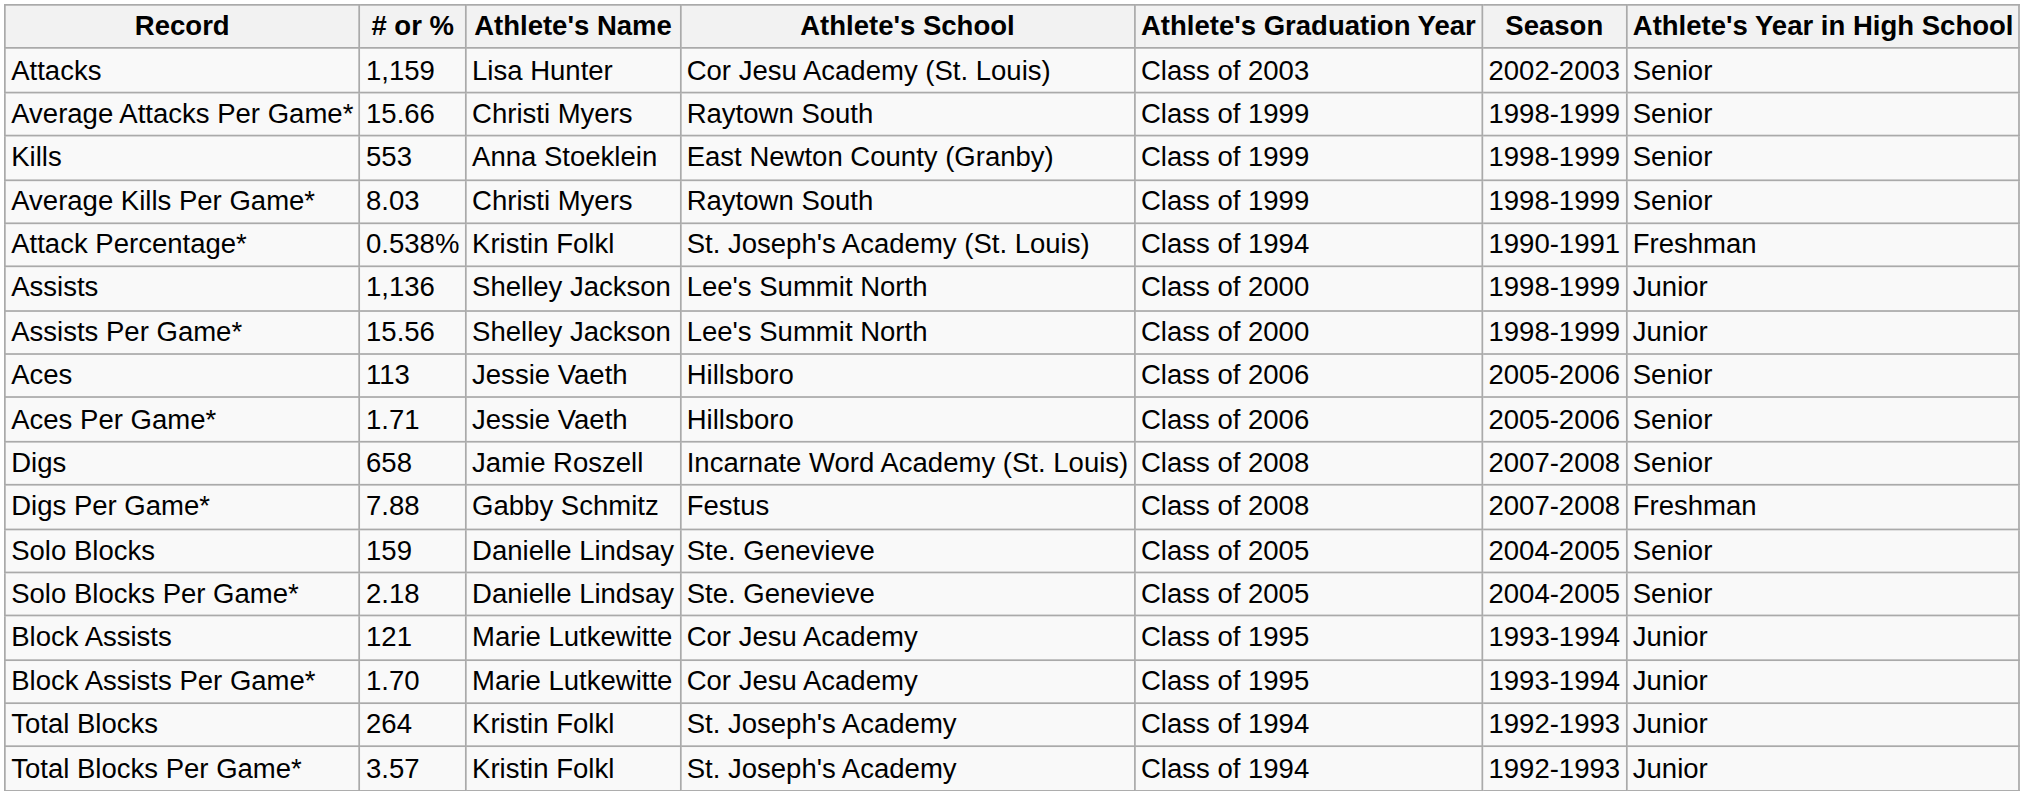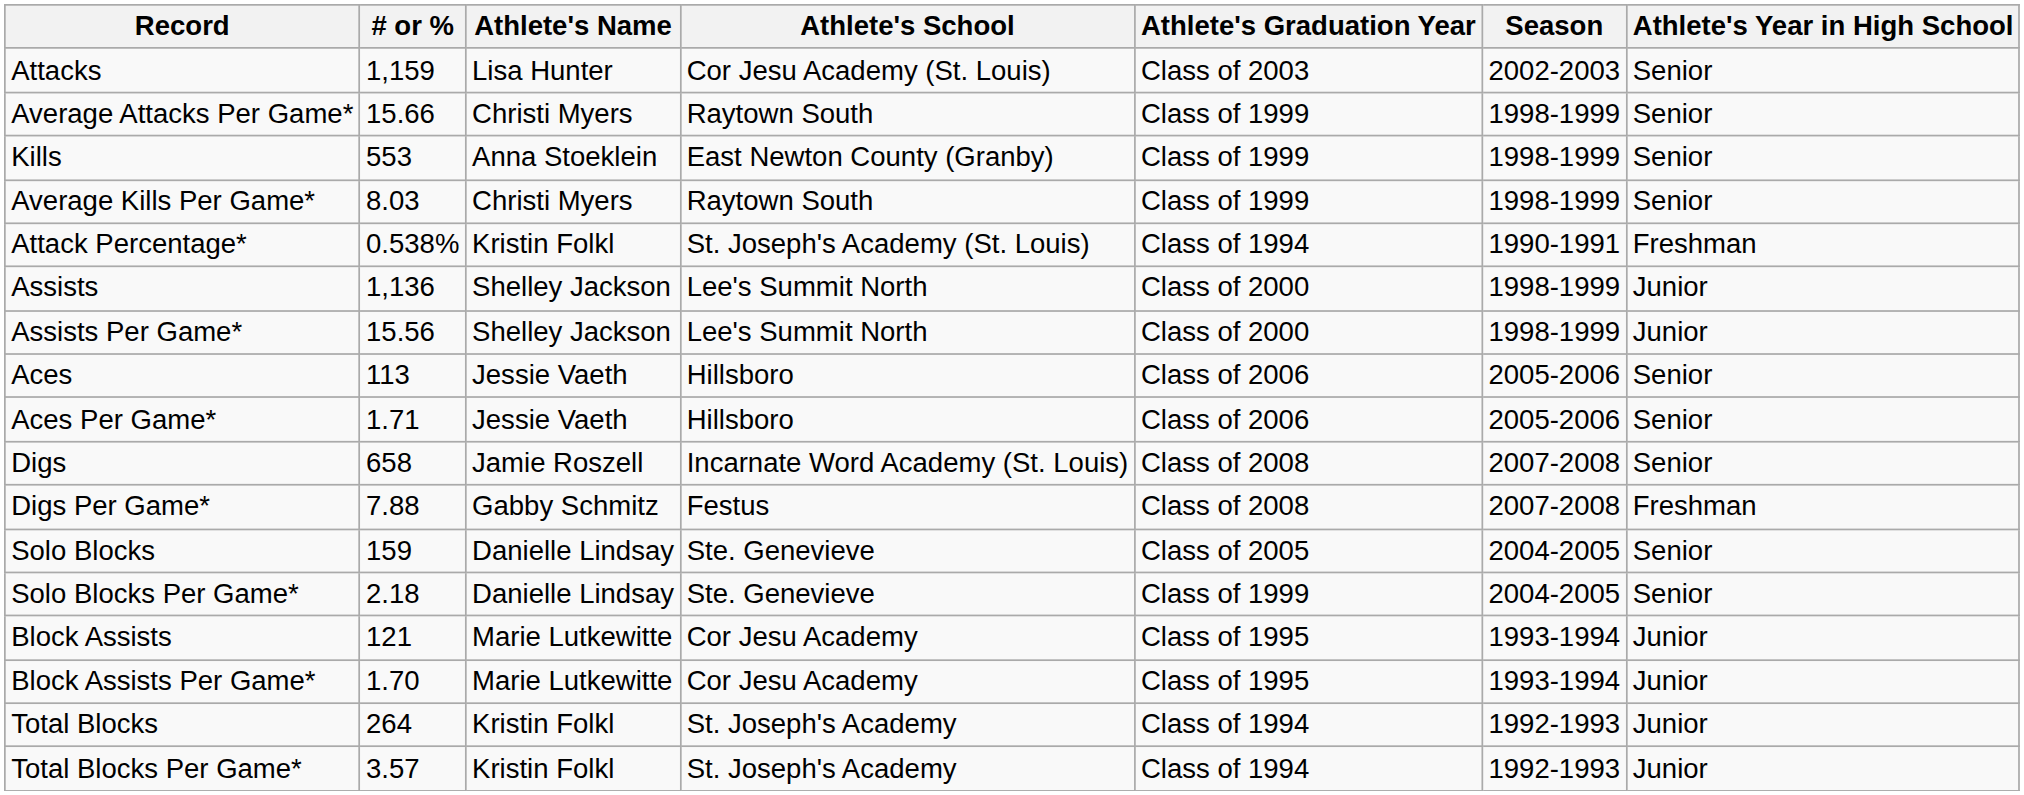 <table class="wikitable sortable" font=90%">
 <tr>
 <th><strong>Record</strong></th>
 <th><strong># or %</strong></th>
 <th><strong>Athlete's Name</strong></th>
 <th><strong>Athlete's School</strong></th>
 <th><strong>Athlete's Graduation Year</strong></th>
 <th><strong>Season</strong></th>
 <th><strong>Athlete's Year in High School</strong></th>
 </tr>
 <tr>
 <td>Attacks</td>
 <td>1,159</td>
 <td>Lisa Hunter</td>
 <td>Cor Jesu Academy (St. Louis)</td>
 <td>Class of 2003</td>
 <td>2002-2003</td>
 <td>Senior</td>
 </tr>
 <tr>
 <td>Average Attacks Per Game*</td>
 <td>15.66</td>
 <td>Christi Myers</td>
 <td>Raytown South</td>
 <td>Class of 1999</td>
 <td>1998-1999</td>
 <td>Senior</td>
 </tr>
 <tr>
 <td>Kills</td>
 <td>553</td>
 <td>Anna Stoeklein</td>
 <td>East Newton County (Granby)</td>
 <td>Class of 1999</td>
 <td>1998-1999</td>
 <td>Senior</td>
 </tr>
 <tr>
 <td>Average Kills Per Game*</td>
 <td>8.03</td>
 <td>Christi Myers</td>
 <td>Raytown South</td>
 <td>Class of 1999</td>
 <td>1998-1999</td>
 <td>Senior</td>
 </tr>
 <tr>
 <td>Attack Percentage*</td>
 <td>0.538%</td>
 <td>Kristin Folkl</td>
 <td>St. Joseph's Academy (St. Louis)</td>
 <td>Class of 1994</td>
 <td>1990-1991</td>
 <td>Freshman</td>
 </tr>
 <tr>
 <td>Assists</td>
 <td>1,136</td>
 <td>Shelley Jackson</td>
 <td>Lee's Summit North</td>
 <td>Class of 2000</td>
 <td>1998-1999</td>
 <td>Junior</td>
 </tr>
 <tr>
 <td>Assists Per Game*</td>
 <td>15.56</td>
 <td>Shelley Jackson</td>
 <td>Lee's Summit North</td>
 <td>Class of 2000</td>
 <td>1998-1999</td>
 <td>Junior</td>
 </tr>
 <tr>
 <td>Aces</td>
 <td>113</td>
 <td>Jessie Vaeth</td>
 <td>Hillsboro</td>
 <td>Class of 2006</td>
 <td>2005-2006</td>
 <td>Senior</td>
 </tr>
 <tr>
 <td>Aces Per Game*</td>
 <td>1.71</td>
 <td>Jessie Vaeth</td>
 <td>Hillsboro</td>
 <td>Class of 2006</td>
 <td>2005-2006</td>
 <td>Senior</td>
 </tr>
 <tr>
 <td>Digs</td>
 <td>658</td>
 <td>Jamie Roszell</td>
 <td>Incarnate Word Academy (St. Louis)</td>
 <td>Class of 2008</td>
 <td>2007-2008</td>
 <td>Senior</td>
 </tr>
 <tr>
 <td>Digs Per Game*</td>
 <td>7.88</td>
 <td>Gabby Schmitz</td>
 <td>Festus</td>
 <td>Class of 2008</td>
 <td>2007-2008</td>
 <td>Freshman</td>
 </tr>
 <tr>
 <td>Solo Blocks</td>
 <td>159</td>
 <td>Danielle Lindsay</td>
 <td>Ste. Genevieve</td>
 <td>Class of 2005</td>
 <td>2004-2005</td>
 <td>Senior</td>
 </tr>
 <tr>
 <td>Solo Blocks Per Game*</td>
 <td>2.18</td>
 <td>Danielle Lindsay</td>
 <td>Ste. Genevieve</td>
-<td>Class of 2005</td>
+<td>Class of 1999</td>
 <td>2004-2005</td>
 <td>Senior</td>
 </tr>
 <tr>
 <td>Block Assists</td>
 <td>121</td>
 <td>Marie Lutkewitte</td>
 <td>Cor Jesu Academy</td>
 <td>Class of 1995</td>
 <td>1993-1994</td>
 <td>Junior</td>
 </tr>
 <tr>
 <td>Block Assists Per Game*</td>
 <td>1.70</td>
 <td>Marie Lutkewitte</td>
 <td>Cor Jesu Academy</td>
 <td>Class of 1995</td>
 <td>1993-1994</td>
 <td>Junior</td>
 </tr>
 <tr>
 <td>Total Blocks</td>
 <td>264</td>
 <td>Kristin Folkl</td>
 <td>St. Joseph's Academy</td>
 <td>Class of 1994</td>
 <td>1992-1993</td>
 <td>Junior</td>
 </tr>
 <tr>
 <td>Total Blocks Per Game*</td>
 <td>3.57</td>
 <td>Kristin Folkl</td>
 <td>St. Joseph's Academy</td>
 <td>Class of 1994</td>
 <td>1992-1993</td>
 <td>Junior</td>
 </tr>
 </table>
